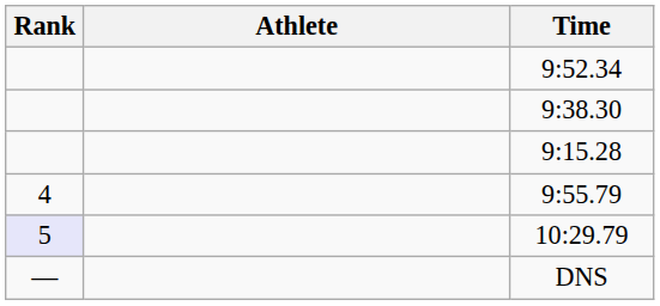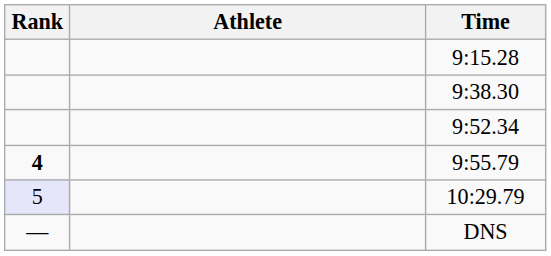 <table class=wikitable style="text-align:center">
 <tr>
 <th width=40>Rank</th>
 <th width=250>Athlete</th>
 <th width=80>Time</th>
 </tr>
 <tr>
 <td></td>
 <td align=left></td>
-<td>9:52.34</td>
+<td>9:15.28</td>
 </tr>
 <tr>
 <td></td>
 <td align=left></td>
 <td>9:38.30</td>
 </tr>
 <tr>
 <td></td>
 <td align=left></td>
-<td>9:15.28</td>
+<td>9:52.34</td>
 </tr>
 <tr>
-<td>4</td>
+<td><strong>4</strong></td>
 <td align=left></td>
 <td>9:55.79</td>
 </tr>
 <tr>
 <td style="background: lavender;">5</td>
 <td align=left></td>
 <td>10:29.79</td>
 </tr>
 <tr>
 <td>—</td>
 <td align=left></td>
 <td>DNS</td>
 </tr>
 </table>
